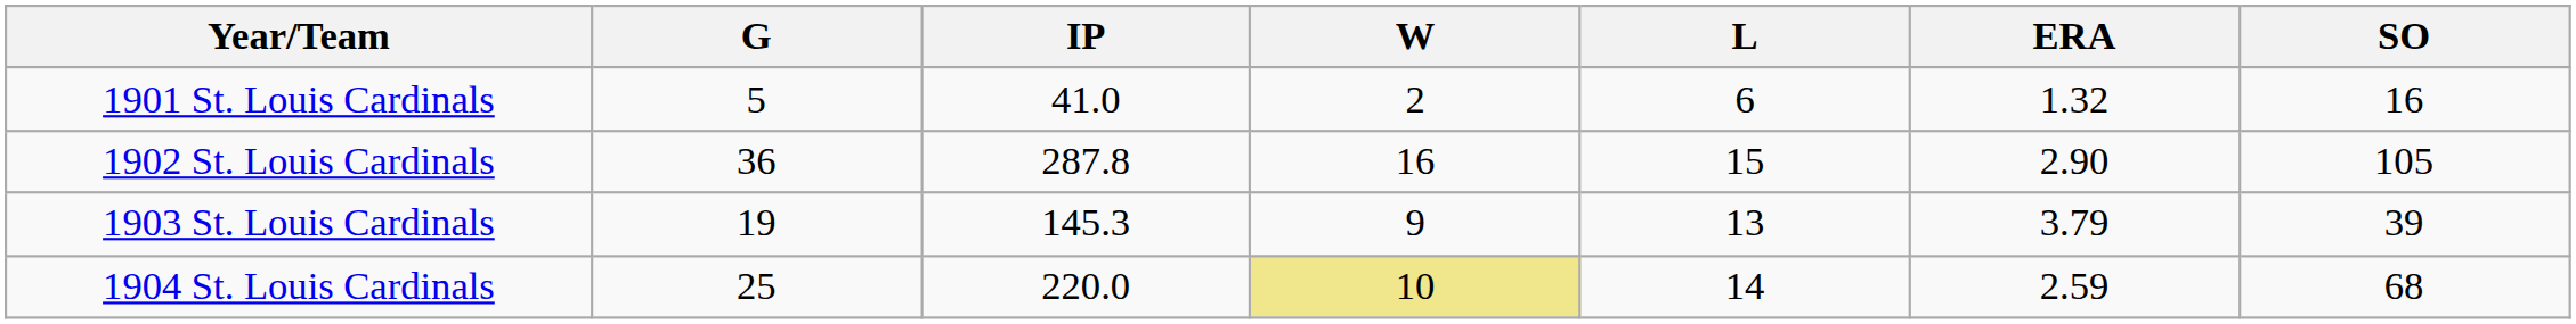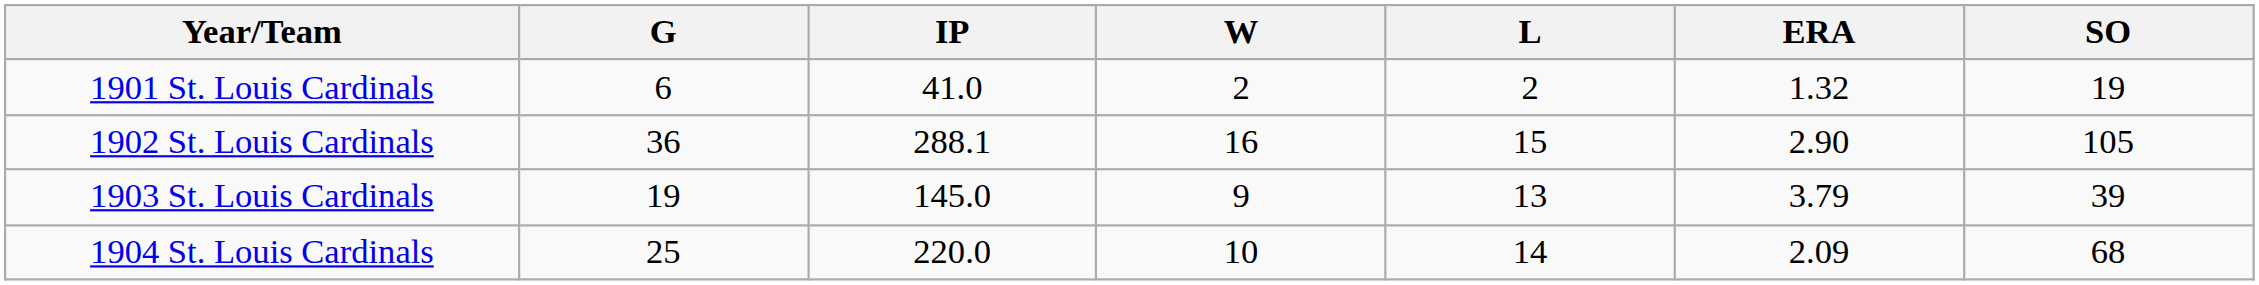 <table class="wikitable sortable">
 <tr>
 <th bgcolor="#DDDDFF" width="16%">Year/Team</th>
 <th bgcolor="#DDDDFF" width="9%">G</th>
 <th bgcolor="#DDDDFF" width="9%">IP</th>
 <th bgcolor="#DDDDFF" width="9%">W</th>
 <th bgcolor="#DDDDFF" width="9%">L</th>
 <th bgcolor="#DDDDFF" width="9%">ERA</th>
 <th bgcolor="#DDDDFF" width="9%">SO</th>
 </tr>
 <tr align="center">
 <td><a href='#'>1901 St. Louis Cardinals</a></td>
-<td>5</td>
+<td>6</td>
 <td>41.0</td>
 <td>2</td>
-<td>6</td>
+<td>2</td>
 <td>1.32</td>
-<td>16</td>
+<td>19</td>
 </tr>
 <tr align="center">
 <td><a href='#'>1902 St. Louis Cardinals</a></td>
 <td>36</td>
-<td>287.8</td>
+<td>288.1</td>
 <td>16</td>
 <td>15</td>
 <td>2.90</td>
 <td>105</td>
 </tr>
 <tr align="center">
 <td><a href='#'>1903 St. Louis Cardinals</a></td>
 <td>19</td>
-<td>145.3</td>
+<td>145.0</td>
 <td>9</td>
 <td>13</td>
 <td>3.79</td>
 <td>39</td>
 </tr>
 <tr align="center">
 <td><a href='#'>1904 St. Louis Cardinals</a></td>
 <td>25</td>
 <td>220.0</td>
-<td style="background: khaki;">10</td>
+<td>10</td>
 <td>14</td>
-<td>2.59</td>
+<td>2.09</td>
 <td>68</td>
 </tr>
 </table>
